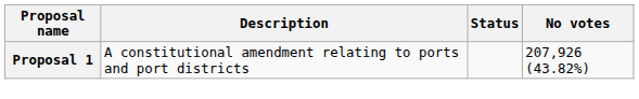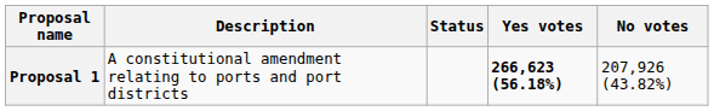 <table class="wikitable sortable plainrowheaders">
 <tr>
 <th scope="col">Proposal name</th>
 <th class="unsortable" scope="col">Description</th>
 <th scope="col">Status</th>
+<th scope="col">Yes votes</th>
 <th scope="col">No votes</th>
 </tr>
 <tr>
 <th scope="row">Proposal 1</th>
 <td>A constitutional amendment relating to ports and port districts</td>
 <td></td>
+<td><strong>266,623 (56.18%)</strong></td>
 <td>207,926 (43.82%)</td>
 </tr>
 </table>
